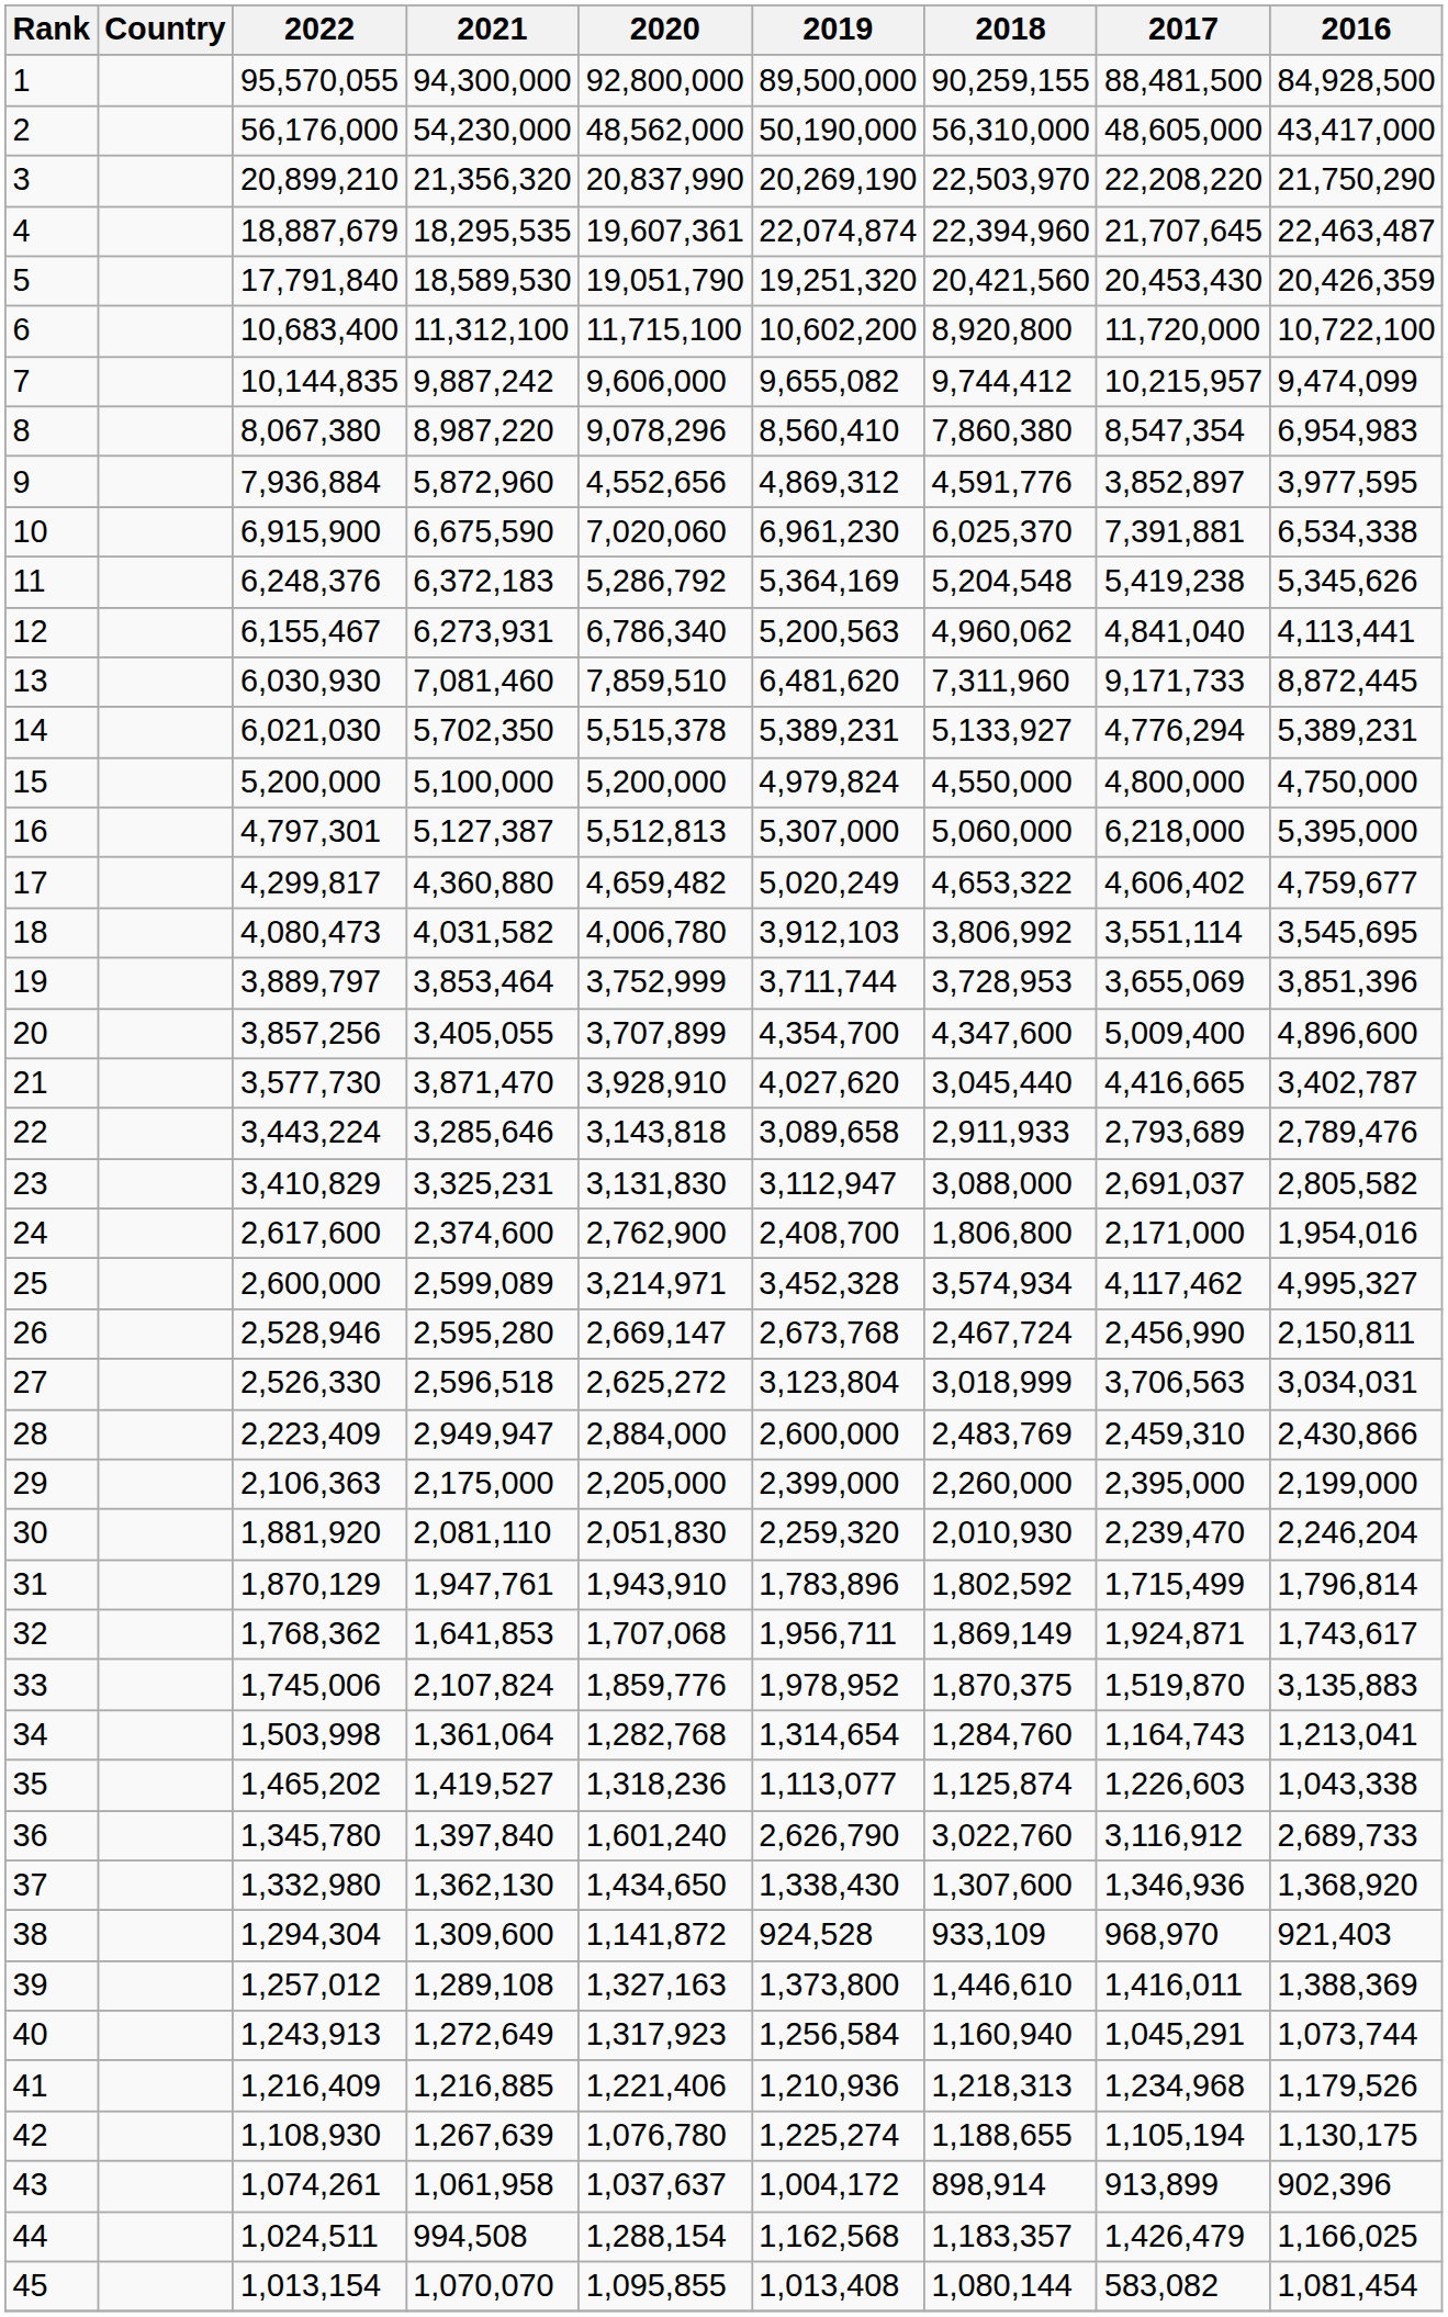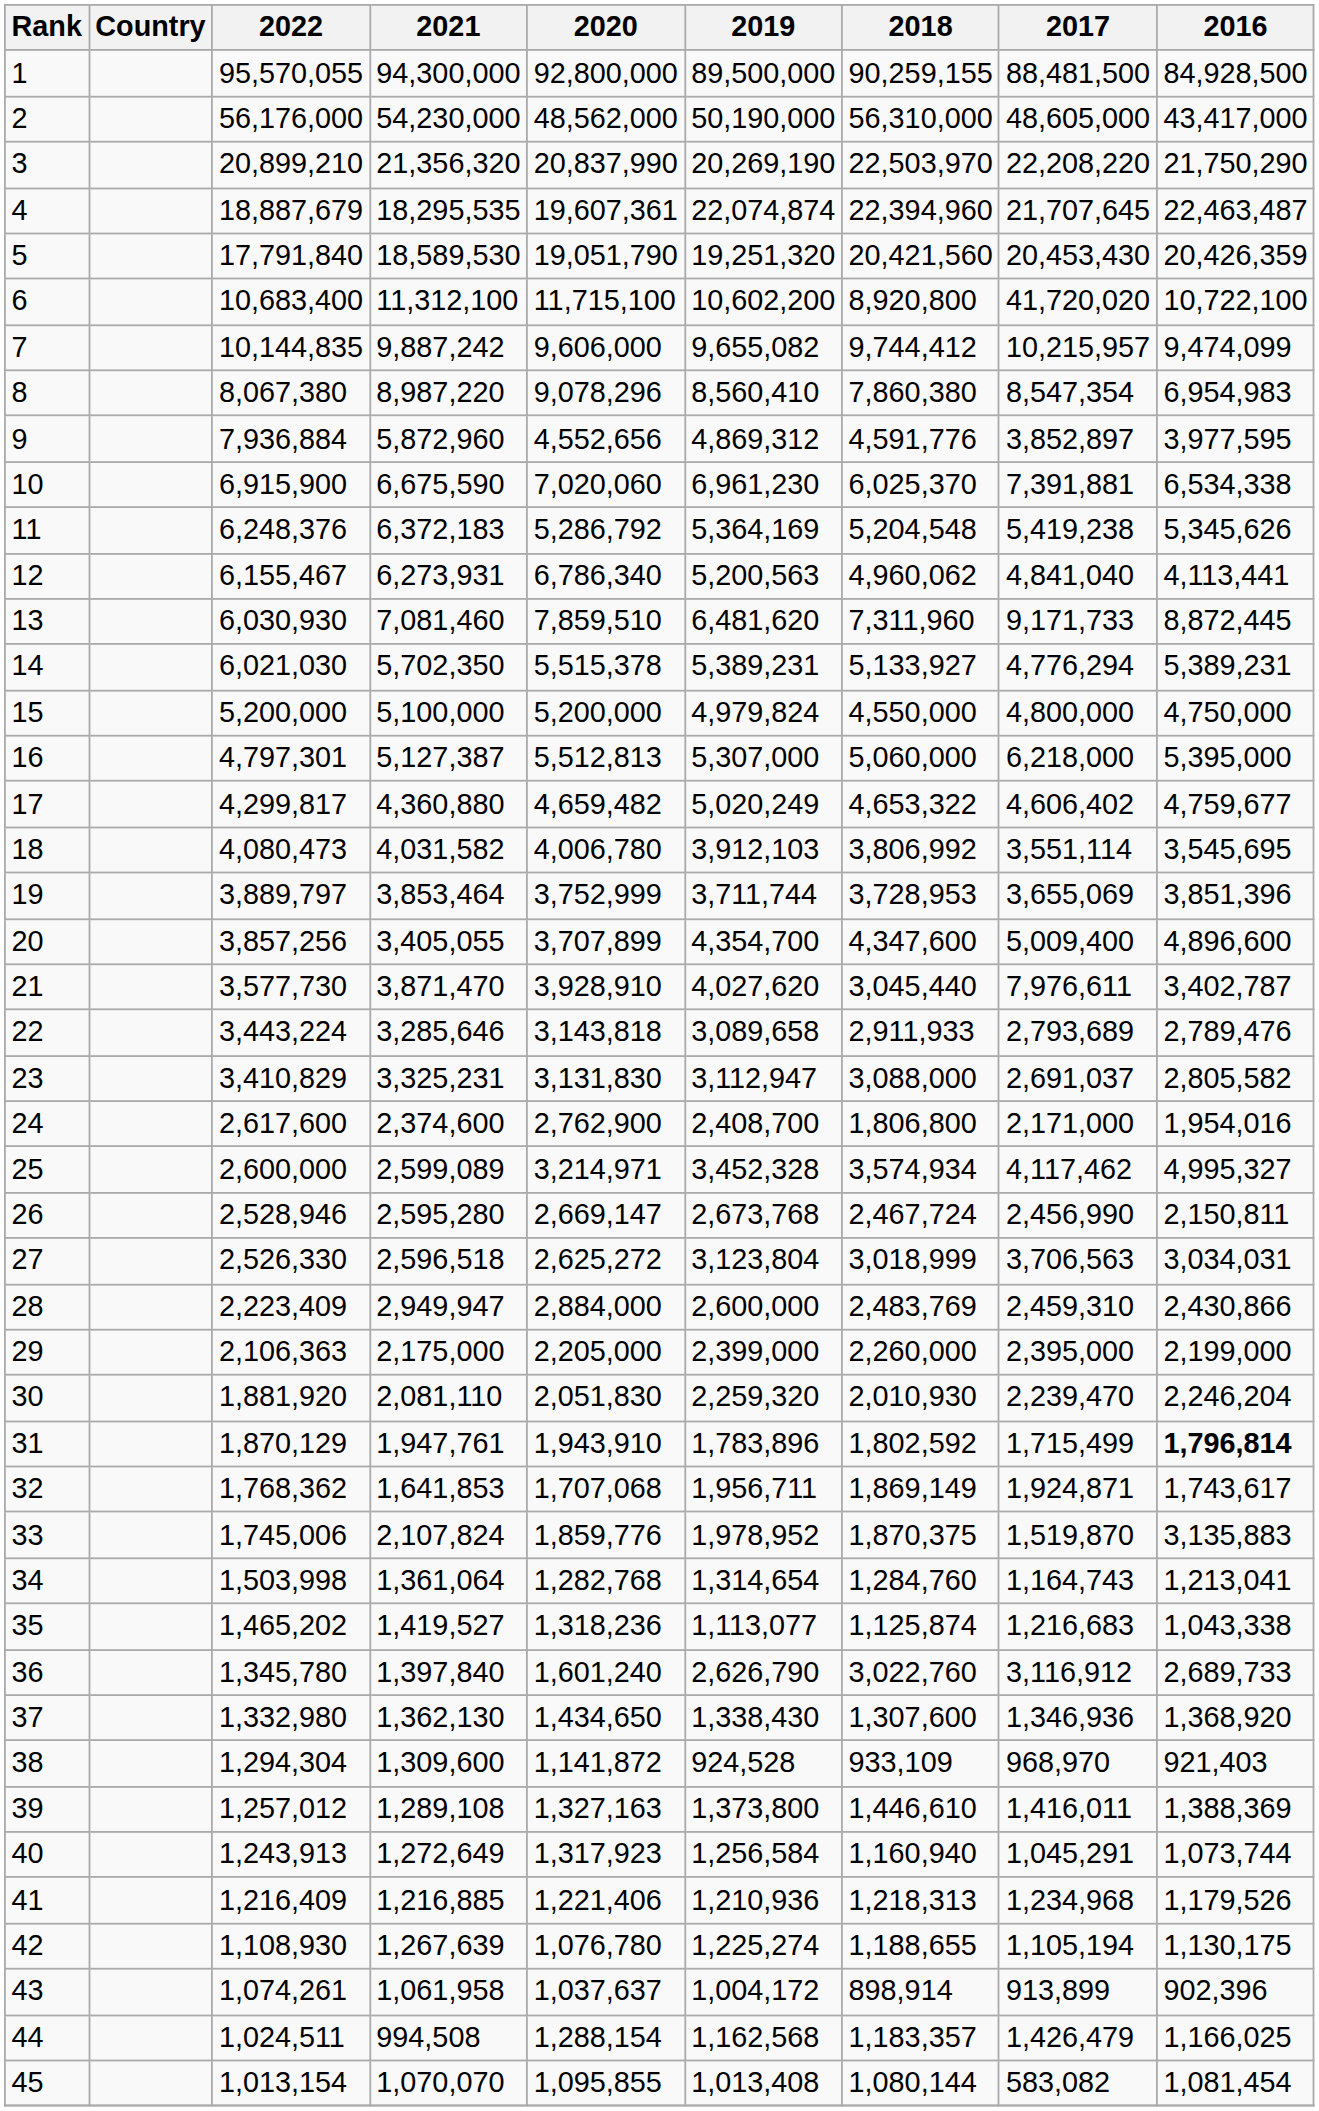 <table class="wikitable sortable">
 <tr>
 <th>Rank</th>
 <th>Country</th>
 <th data-sort-type="number">2022</th>
 <th data-sort-type="number">2021</th>
 <th data-sort-type="number">2020</th>
 <th data-sort-type="number">2019</th>
 <th data-sort-type="number">2018</th>
 <th data-sort-type="number">2017</th>
 <th data-sort-type="number">2016</th>
 </tr>
 <tr>
 <td>1</td>
 <td></td>
 <td align="left">95,570,055</td>
 <td align="left">94,300,000</td>
 <td align="left">92,800,000</td>
 <td align="left">89,500,000</td>
 <td align="left">90,259,155</td>
 <td align="left">88,481,500</td>
 <td align="left">84,928,500</td>
 </tr>
 <tr>
 <td>2</td>
 <td></td>
 <td align="left">56,176,000</td>
 <td align="left">54,230,000</td>
 <td align="left">48,562,000</td>
 <td align="left">50,190,000</td>
 <td align="left">56,310,000</td>
 <td align="left">48,605,000</td>
 <td align="left">43,417,000</td>
 </tr>
 <tr>
 <td>3</td>
 <td></td>
 <td align="left">20,899,210</td>
 <td align="left">21,356,320</td>
 <td align="left">20,837,990</td>
 <td align="left">20,269,190</td>
 <td align="left">22,503,970</td>
 <td align="left">22,208,220</td>
 <td align="left">21,750,290</td>
 </tr>
 <tr>
 <td>4</td>
 <td></td>
 <td align="left">18,887,679</td>
 <td align="left">18,295,535</td>
 <td align="left">19,607,361</td>
 <td align="left">22,074,874</td>
 <td align="left">22,394,960</td>
 <td align="left">21,707,645</td>
 <td align="left">22,463,487</td>
 </tr>
 <tr>
 <td>5</td>
 <td></td>
 <td align="left">17,791,840</td>
 <td align="left">18,589,530</td>
 <td align="left">19,051,790</td>
 <td align="left">19,251,320</td>
 <td align="left">20,421,560</td>
 <td align="left">20,453,430</td>
 <td align="left">20,426,359</td>
 </tr>
 <tr>
 <td>6</td>
 <td></td>
 <td align="left">10,683,400</td>
 <td align="left">11,312,100</td>
 <td align="left">11,715,100</td>
 <td align="left">10,602,200</td>
 <td align="left">8,920,800</td>
-<td align="left">11,720,000</td>
+<td align="left">41,720,020</td>
 <td align="left">10,722,100</td>
 </tr>
 <tr>
 <td>7</td>
 <td></td>
 <td align="left">10,144,835</td>
 <td align="left">9,887,242</td>
 <td align="left">9,606,000</td>
 <td align="left">9,655,082</td>
 <td align="left">9,744,412</td>
 <td align="left">10,215,957</td>
 <td align="left">9,474,099</td>
 </tr>
 <tr>
 <td>8</td>
 <td></td>
 <td align="left">8,067,380</td>
 <td align="left">8,987,220</td>
 <td align="left">9,078,296</td>
 <td align="left">8,560,410</td>
 <td align="left">7,860,380</td>
 <td align="left">8,547,354</td>
 <td align="left">6,954,983</td>
 </tr>
 <tr>
 <td>9</td>
 <td></td>
 <td align="left">7,936,884</td>
 <td align="left">5,872,960</td>
 <td align="left">4,552,656</td>
 <td align="left">4,869,312</td>
 <td align="left">4,591,776</td>
 <td align="left">3,852,897</td>
 <td align="left">3,977,595</td>
 </tr>
 <tr>
 <td>10</td>
 <td></td>
 <td align="left">6,915,900</td>
 <td align="left">6,675,590</td>
 <td align="left">7,020,060</td>
 <td align="left">6,961,230</td>
 <td align="left">6,025,370</td>
 <td align="left">7,391,881</td>
 <td align="left">6,534,338</td>
 </tr>
 <tr>
 <td>11</td>
 <td></td>
 <td align="left">6,248,376</td>
 <td align="left">6,372,183</td>
 <td align="left">5,286,792</td>
 <td align="left">5,364,169</td>
 <td align="left">5,204,548</td>
 <td align="left">5,419,238</td>
 <td align="left">5,345,626</td>
 </tr>
 <tr>
 <td>12</td>
 <td></td>
 <td align="left">6,155,467</td>
 <td align="left">6,273,931</td>
 <td align="left">6,786,340</td>
 <td align="left">5,200,563</td>
 <td align="left">4,960,062</td>
 <td align="left">4,841,040</td>
 <td align="left">4,113,441</td>
 </tr>
 <tr>
 <td>13</td>
 <td></td>
 <td align="left">6,030,930</td>
 <td align="left">7,081,460</td>
 <td align="left">7,859,510</td>
 <td align="left">6,481,620</td>
 <td align="left">7,311,960</td>
 <td align="left">9,171,733</td>
 <td align="left">8,872,445</td>
 </tr>
 <tr>
 <td>14</td>
 <td></td>
 <td align="left">6,021,030</td>
 <td align="left">5,702,350</td>
 <td align="left">5,515,378</td>
 <td align="left">5,389,231</td>
 <td align="left">5,133,927</td>
 <td align="left">4,776,294</td>
 <td align="left">5,389,231</td>
 </tr>
 <tr>
 <td>15</td>
 <td></td>
 <td align="left">5,200,000</td>
 <td align="left">5,100,000</td>
 <td align="left">5,200,000</td>
 <td align="left">4,979,824</td>
 <td align="left">4,550,000</td>
 <td align="left">4,800,000</td>
 <td align="left">4,750,000</td>
 </tr>
 <tr>
 <td>16</td>
 <td></td>
 <td align="left">4,797,301</td>
 <td align="left">5,127,387</td>
 <td align="left">5,512,813</td>
 <td align="left">5,307,000</td>
 <td align="left">5,060,000</td>
 <td align="left">6,218,000</td>
 <td align="left">5,395,000</td>
 </tr>
 <tr>
 <td>17</td>
 <td></td>
 <td align="left">4,299,817</td>
 <td align="left">4,360,880</td>
 <td align="left">4,659,482</td>
 <td align="left">5,020,249</td>
 <td align="left">4,653,322</td>
 <td align="left">4,606,402</td>
 <td align="left">4,759,677</td>
 </tr>
 <tr>
 <td>18</td>
 <td></td>
 <td align="left">4,080,473</td>
 <td align="left">4,031,582</td>
 <td align="left">4,006,780</td>
 <td align="left">3,912,103</td>
 <td align="left">3,806,992</td>
 <td align="left">3,551,114</td>
 <td align="left">3,545,695</td>
 </tr>
 <tr>
 <td>19</td>
 <td></td>
 <td align="left">3,889,797</td>
 <td align="left">3,853,464</td>
 <td align="left">3,752,999</td>
 <td align="left">3,711,744</td>
 <td align="left">3,728,953</td>
 <td align="left">3,655,069</td>
 <td align="left">3,851,396</td>
 </tr>
 <tr>
 <td>20</td>
 <td></td>
 <td align="left">3,857,256</td>
 <td align="left">3,405,055</td>
 <td align="left">3,707,899</td>
 <td align="left">4,354,700</td>
 <td align="left">4,347,600</td>
 <td align="left">5,009,400</td>
 <td align="left">4,896,600</td>
 </tr>
 <tr>
 <td>21</td>
 <td></td>
 <td align="left">3,577,730</td>
 <td align="left">3,871,470</td>
 <td align="left">3,928,910</td>
 <td align="left">4,027,620</td>
 <td align="left">3,045,440</td>
-<td align="left">4,416,665</td>
+<td align="left">7,976,611</td>
 <td align="left">3,402,787</td>
 </tr>
 <tr>
 <td>22</td>
 <td></td>
 <td align="left">3,443,224</td>
 <td align="left">3,285,646</td>
 <td align="left">3,143,818</td>
 <td align="left">3,089,658</td>
 <td align="left">2,911,933</td>
 <td align="left">2,793,689</td>
 <td align="left">2,789,476</td>
 </tr>
 <tr>
 <td>23</td>
 <td></td>
 <td align="left">3,410,829</td>
 <td align="left">3,325,231</td>
 <td align="left">3,131,830</td>
 <td align="left">3,112,947</td>
 <td align="left">3,088,000</td>
 <td align="left">2,691,037</td>
 <td align="left">2,805,582</td>
 </tr>
 <tr>
 <td>24</td>
 <td></td>
 <td align="left">2,617,600</td>
 <td align="left">2,374,600</td>
 <td align="left">2,762,900</td>
 <td align="left">2,408,700</td>
 <td align="left">1,806,800</td>
 <td align="left">2,171,000</td>
 <td align="left">1,954,016</td>
 </tr>
 <tr>
 <td>25</td>
 <td></td>
 <td align="left">2,600,000</td>
 <td align="left">2,599,089</td>
 <td align="left">3,214,971</td>
 <td align="left">3,452,328</td>
 <td align="left">3,574,934</td>
 <td align="left">4,117,462</td>
 <td align="left">4,995,327</td>
 </tr>
 <tr>
 <td>26</td>
 <td></td>
 <td align="left">2,528,946</td>
 <td align="left">2,595,280</td>
 <td align="left">2,669,147</td>
 <td align="left">2,673,768</td>
 <td align="left">2,467,724</td>
 <td align="left">2,456,990</td>
 <td align="left">2,150,811</td>
 </tr>
 <tr>
 <td>27</td>
 <td></td>
 <td align="left">2,526,330</td>
 <td align="left">2,596,518</td>
 <td align="left">2,625,272</td>
 <td align="left">3,123,804</td>
 <td align="left">3,018,999</td>
 <td align="left">3,706,563</td>
 <td align="left">3,034,031</td>
 </tr>
 <tr>
 <td>28</td>
 <td></td>
 <td align="left">2,223,409</td>
 <td align="left">2,949,947</td>
 <td align="left">2,884,000</td>
 <td align="left">2,600,000</td>
 <td align="left">2,483,769</td>
 <td align="left">2,459,310</td>
 <td align="left">2,430,866</td>
 </tr>
 <tr>
 <td>29</td>
 <td></td>
 <td align="left">2,106,363</td>
 <td align="left">2,175,000</td>
 <td align="left">2,205,000</td>
 <td align="left">2,399,000</td>
 <td align="left">2,260,000</td>
 <td align="left">2,395,000</td>
 <td align="left">2,199,000</td>
 </tr>
 <tr>
 <td>30</td>
 <td></td>
 <td align="left">1,881,920</td>
 <td align="left">2,081,110</td>
 <td align="left">2,051,830</td>
 <td align="left">2,259,320</td>
 <td align="left">2,010,930</td>
 <td align="left">2,239,470</td>
 <td align="left">2,246,204</td>
 </tr>
 <tr>
 <td>31</td>
 <td></td>
 <td align="left">1,870,129</td>
 <td align="left">1,947,761</td>
 <td align="left">1,943,910</td>
 <td align="left">1,783,896</td>
 <td align="left">1,802,592</td>
 <td align="left">1,715,499</td>
-<td align="left">1,796,814</td>
+<td align="left"><strong>1,796,814</strong></td>
 </tr>
 <tr>
 <td>32</td>
 <td></td>
 <td align="left">1,768,362</td>
 <td align="left">1,641,853</td>
 <td align="left">1,707,068</td>
 <td align="left">1,956,711</td>
 <td align="left">1,869,149</td>
 <td align="left">1,924,871</td>
 <td align="left">1,743,617</td>
 </tr>
 <tr>
 <td>33</td>
 <td></td>
 <td align="left">1,745,006</td>
 <td align="left">2,107,824</td>
 <td align="left">1,859,776</td>
 <td align="left">1,978,952</td>
 <td align="left">1,870,375</td>
 <td align="left">1,519,870</td>
 <td align="left">3,135,883</td>
 </tr>
 <tr>
 <td>34</td>
 <td></td>
 <td align="left">1,503,998</td>
 <td align="left">1,361,064</td>
 <td align="left">1,282,768</td>
 <td align="left">1,314,654</td>
 <td align="left">1,284,760</td>
 <td align="left">1,164,743</td>
 <td align="left">1,213,041</td>
 </tr>
 <tr>
 <td>35</td>
 <td></td>
 <td align="left">1,465,202</td>
 <td align="left">1,419,527</td>
 <td align="left">1,318,236</td>
 <td align="left">1,113,077</td>
 <td align="left">1,125,874</td>
-<td align="left">1,226,603</td>
+<td align="left">1,216,683</td>
 <td align="left">1,043,338</td>
 </tr>
 <tr>
 <td>36</td>
 <td></td>
 <td align="left">1,345,780</td>
 <td align="left">1,397,840</td>
 <td align="left">1,601,240</td>
 <td align="left">2,626,790</td>
 <td align="left">3,022,760</td>
 <td align="left">3,116,912</td>
 <td align="left">2,689,733</td>
 </tr>
 <tr>
 <td>37</td>
 <td></td>
 <td align="left">1,332,980</td>
 <td align="left">1,362,130</td>
 <td align="left">1,434,650</td>
 <td align="left">1,338,430</td>
 <td align="left">1,307,600</td>
 <td align="left">1,346,936</td>
 <td align="left">1,368,920</td>
 </tr>
 <tr>
 <td>38</td>
 <td></td>
 <td align="left">1,294,304</td>
 <td align="left">1,309,600</td>
 <td align="left">1,141,872</td>
 <td align="left">924,528</td>
 <td align="left">933,109</td>
 <td align="left">968,970</td>
 <td align="left">921,403</td>
 </tr>
 <tr>
 <td>39</td>
 <td></td>
 <td align="left">1,257,012</td>
 <td align="left">1,289,108</td>
 <td align="left">1,327,163</td>
 <td align="left">1,373,800</td>
 <td align="left">1,446,610</td>
 <td align="left">1,416,011</td>
 <td align="left">1,388,369</td>
 </tr>
 <tr>
 <td>40</td>
 <td></td>
 <td align="left">1,243,913</td>
 <td align="left">1,272,649</td>
 <td align="left">1,317,923</td>
 <td align="left">1,256,584</td>
 <td align="left">1,160,940</td>
 <td align="left">1,045,291</td>
 <td align="left">1,073,744</td>
 </tr>
 <tr>
 <td>41</td>
 <td></td>
 <td align="left">1,216,409</td>
 <td align="left">1,216,885</td>
 <td align="left">1,221,406</td>
 <td align="left">1,210,936</td>
 <td align="left">1,218,313</td>
 <td align="left">1,234,968</td>
 <td align="left">1,179,526</td>
 </tr>
 <tr>
 <td>42</td>
 <td></td>
 <td align="left">1,108,930</td>
 <td align="left">1,267,639</td>
 <td align="left">1,076,780</td>
 <td align="left">1,225,274</td>
 <td align="left">1,188,655</td>
 <td align="left">1,105,194</td>
 <td align="left">1,130,175</td>
 </tr>
 <tr>
 <td>43</td>
 <td></td>
 <td align="left">1,074,261</td>
 <td align="left">1,061,958</td>
 <td align="left">1,037,637</td>
 <td align="left">1,004,172</td>
 <td align="left">898,914</td>
 <td align="left">913,899</td>
 <td align="left">902,396</td>
 </tr>
 <tr>
 <td>44</td>
 <td></td>
 <td align="left">1,024,511</td>
 <td align="left">994,508</td>
 <td align="left">1,288,154</td>
 <td align="left">1,162,568</td>
 <td align="left">1,183,357</td>
 <td align="left">1,426,479</td>
 <td align="left">1,166,025</td>
 </tr>
 <tr>
 <td>45</td>
 <td></td>
 <td align="left">1,013,154</td>
 <td align="left">1,070,070</td>
 <td align="left">1,095,855</td>
 <td align="left">1,013,408</td>
 <td align="left">1,080,144</td>
 <td align="left">583,082</td>
 <td align="left">1,081,454</td>
 </tr>
 <tr>
 </tr>
 </table>
